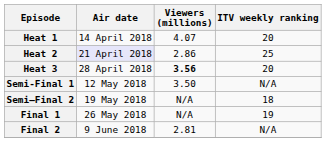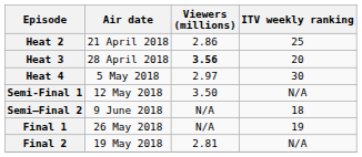 <table class="wikitable" style="text-align:center">
 <tr>
 <th>Episode</th>
 <th>Air date</th>
 <th>Viewers<br>(millions)</th>
 <th>ITV weekly ranking</th>
 </tr>
 <tr>
-<th>Heat 1</th>
-<td>14 April 2018</td>
-<td>4.07</td>
-<td>20</td>
-</tr>
-<tr>
 <th>Heat 2</th>
-<td style="background: lavender;">21 April 2018</td>
+<td>21 April 2018</td>
 <td>2.86</td>
 <td>25</td>
 </tr>
 <tr>
 <th>Heat 3</th>
 <td>28 April 2018</td>
 <td><strong>3.56</strong></td>
 <td>20</td>
 </tr>
 <tr>
+<th>Heat 4</th>
+<td>5 May 2018</td>
+<td>2.97</td>
+<td>30</td>
+</tr>
+<tr>
 <th>Semi-Final 1</th>
 <td>12 May 2018</td>
 <td>3.50</td>
 <td>N/A</td>
 </tr>
 <tr>
 <th>Semi–Final 2</th>
-<td>19 May 2018</td>
+<td>9 June 2018</td>
 <td>N/A</td>
 <td>18</td>
 </tr>
 <tr>
 <th>Final 1</th>
 <td>26 May 2018</td>
 <td>N/A</td>
 <td>19</td>
 </tr>
 <tr>
 <th>Final 2</th>
-<td>9 June 2018</td>
+<td>19 May 2018</td>
 <td>2.81</td>
 <td>N/A</td>
 </tr>
 <tr>
 </tr>
 </table>
